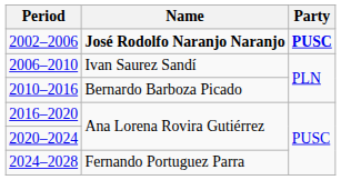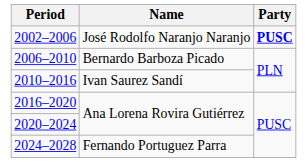 <table class="wikitable" style="margin:auto">
 <tr>
 <th>Period</th>
 <th>Name</th>
 <th>Party</th>
 </tr>
 <tr>
 <td><a href='#'>2002–2006</a></td>
-<td><strong>José Rodolfo Naranjo Naranjo</strong></td>
+<td>José Rodolfo Naranjo Naranjo</td>
 <td><strong> <a href='#'>PUSC</a></strong></td>
 </tr>
 <tr>
 <td><a href='#'>2006–2010</a></td>
-<td>Ivan Saurez Sandí</td>
+<td>Bernardo Barboza Picado</td>
 <td rowspan="2"> <a href='#'>PLN</a></td>
 </tr>
 <tr>
 <td><a href='#'>2010–2016</a></td>
-<td>Bernardo Barboza Picado</td>
+<td>Ivan Saurez Sandí</td>
 </tr>
 <tr>
 <td><a href='#'>2016–2020</a></td>
 <td rowspan="2">Ana Lorena Rovira Gutiérrez</td>
 <td rowspan="3"> <a href='#'>PUSC</a></td>
 </tr>
 <tr>
 <td><a href='#'>2020–2024</a></td>
 </tr>
 <tr>
 <td><a href='#'>2024–2028</a></td>
 <td>Fernando Portuguez Parra</td>
 </tr>
 </table>
